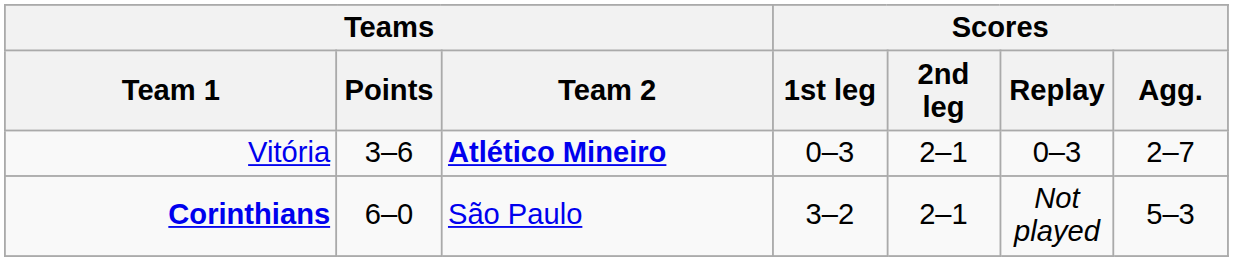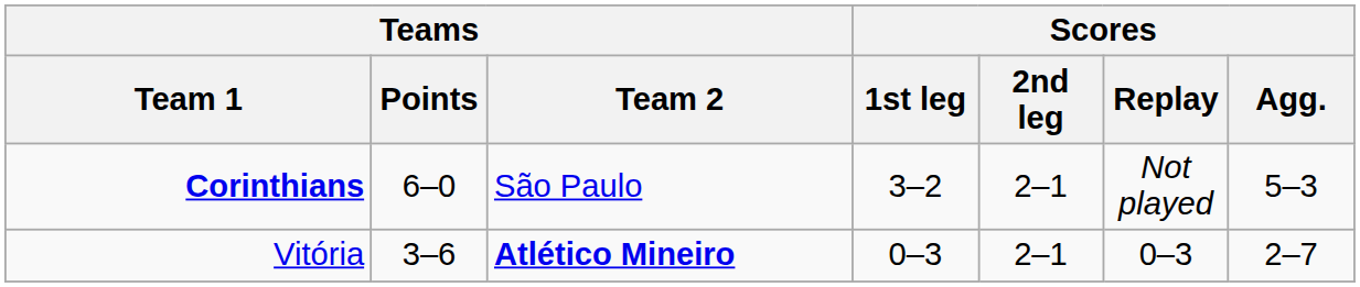 <table class="wikitable" style="text-align:center;">
 <tr>
 <th colspan=3>Teams</th>
 <th colspan=4>Scores</th>
 </tr>
 <tr>
 <th width="175">Team 1</th>
 <th width="50">Points</th>
 <th width="175">Team 2</th>
 <th width="55">1st leg</th>
 <th width="55">2nd leg</th>
 <th width="55">Replay</th>
 <th width="55">Agg.</th>
 </tr>
 <tr>
+<td align=right><strong><a href='#'>Corinthians</a></strong> </td>
+<td>6–0</td>
+<td align=left> <a href='#'>São Paulo</a></td>
+<td>3–2</td>
+<td>2–1</td>
+<td><em>Not played</em></td>
+<td>5–3</td>
+</tr>
+<tr>
 <td align=right><a href='#'>Vitória</a> </td>
 <td>3–6</td>
 <td align=left> <a href='#'><strong>Atlético Mineiro</strong></a></td>
 <td>0–3</td>
 <td>2–1</td>
 <td>0–3</td>
 <td>2–7</td>
 </tr>
-<tr>
-<td align=right><strong><a href='#'>Corinthians</a></strong> </td>
-<td>6–0</td>
-<td align=left> <a href='#'>São Paulo</a></td>
-<td>3–2</td>
-<td>2–1</td>
-<td><em>Not played</em></td>
-<td>5–3</td>
-</tr>
 </table>
